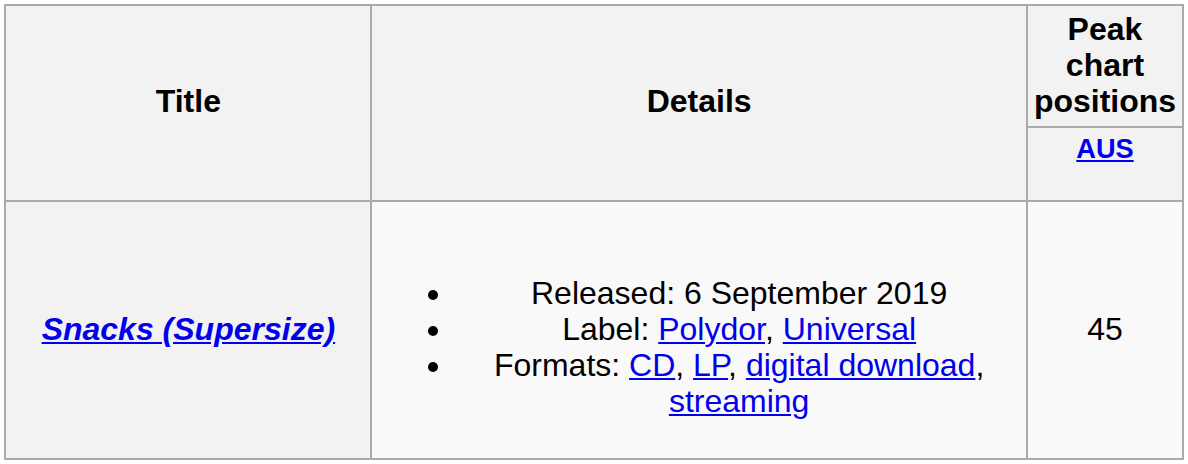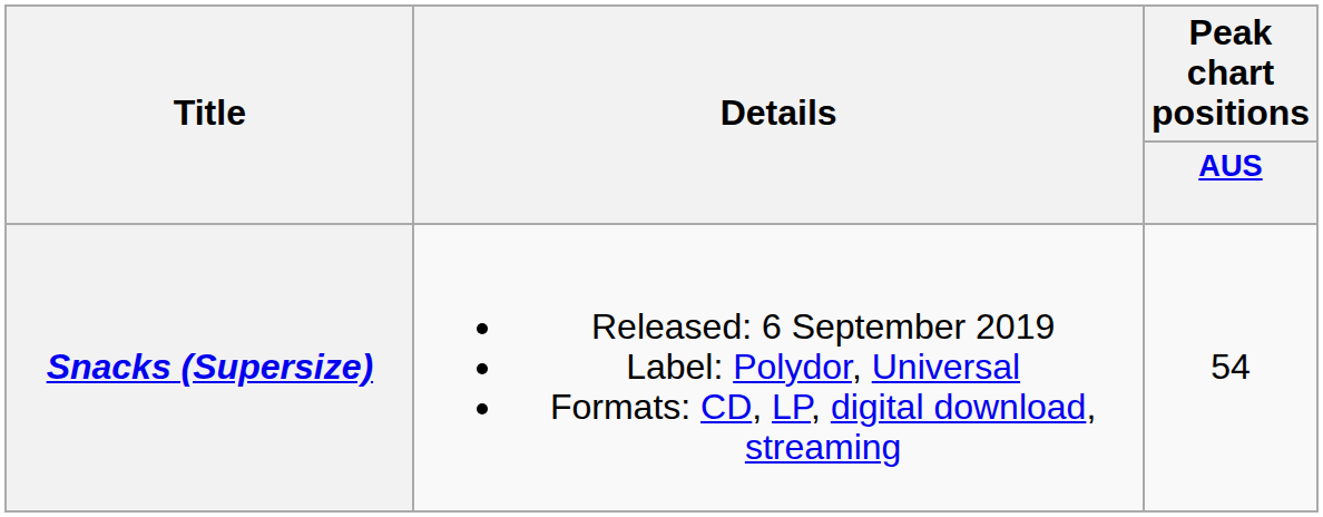 <table class="wikitable plainrowheaders" style="text-align:center;">
 <tr>
 <th scope="col" rowspan="2" style="width:11em;">Title</th>
 <th scope="col" rowspan="2" style="width:20em;">Details</th>
 <th scope="col" colspan="1">Peak chart positions</th>
 </tr>
 <tr>
 <th scope="col" style="width:3em;font-size:85%;"><a href='#'>AUS</a><br><br></th>
 </tr>
 <tr>
 <th scope="row"><em><a href='#'>Snacks (Supersize)</a></em></th>
 <td><br><ul><li>Released: 6 September 2019</li><li>Label: <a href='#'>Polydor</a>, <a href='#'>Universal</a></li><li>Formats: <a href='#'>CD</a>, <a href='#'>LP</a>, <a href='#'>digital download</a>, <a href='#'>streaming</a></li></ul></td>
-<td>45</td>
+<td>54</td>
 </tr>
 </table>
